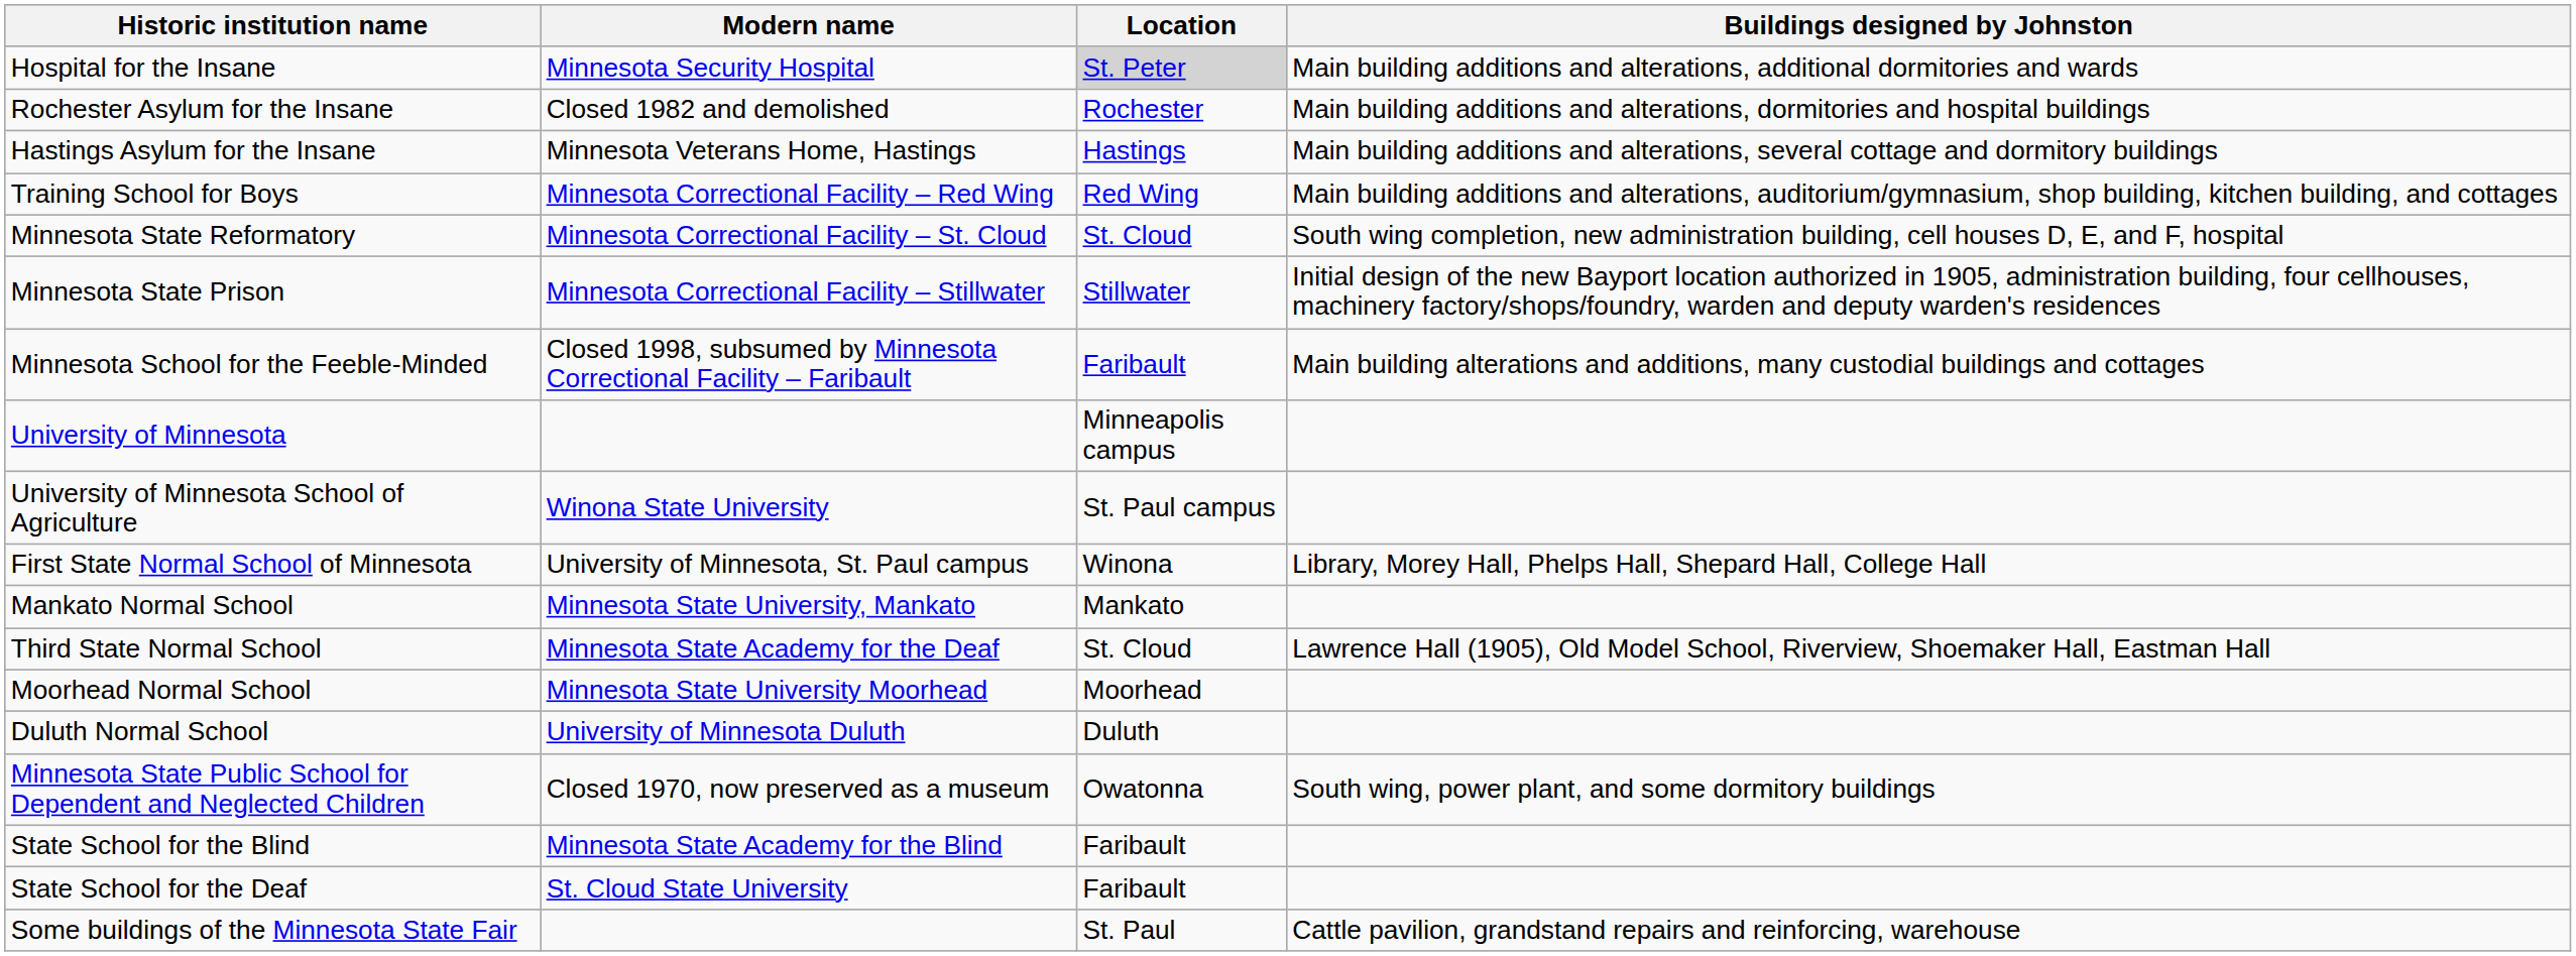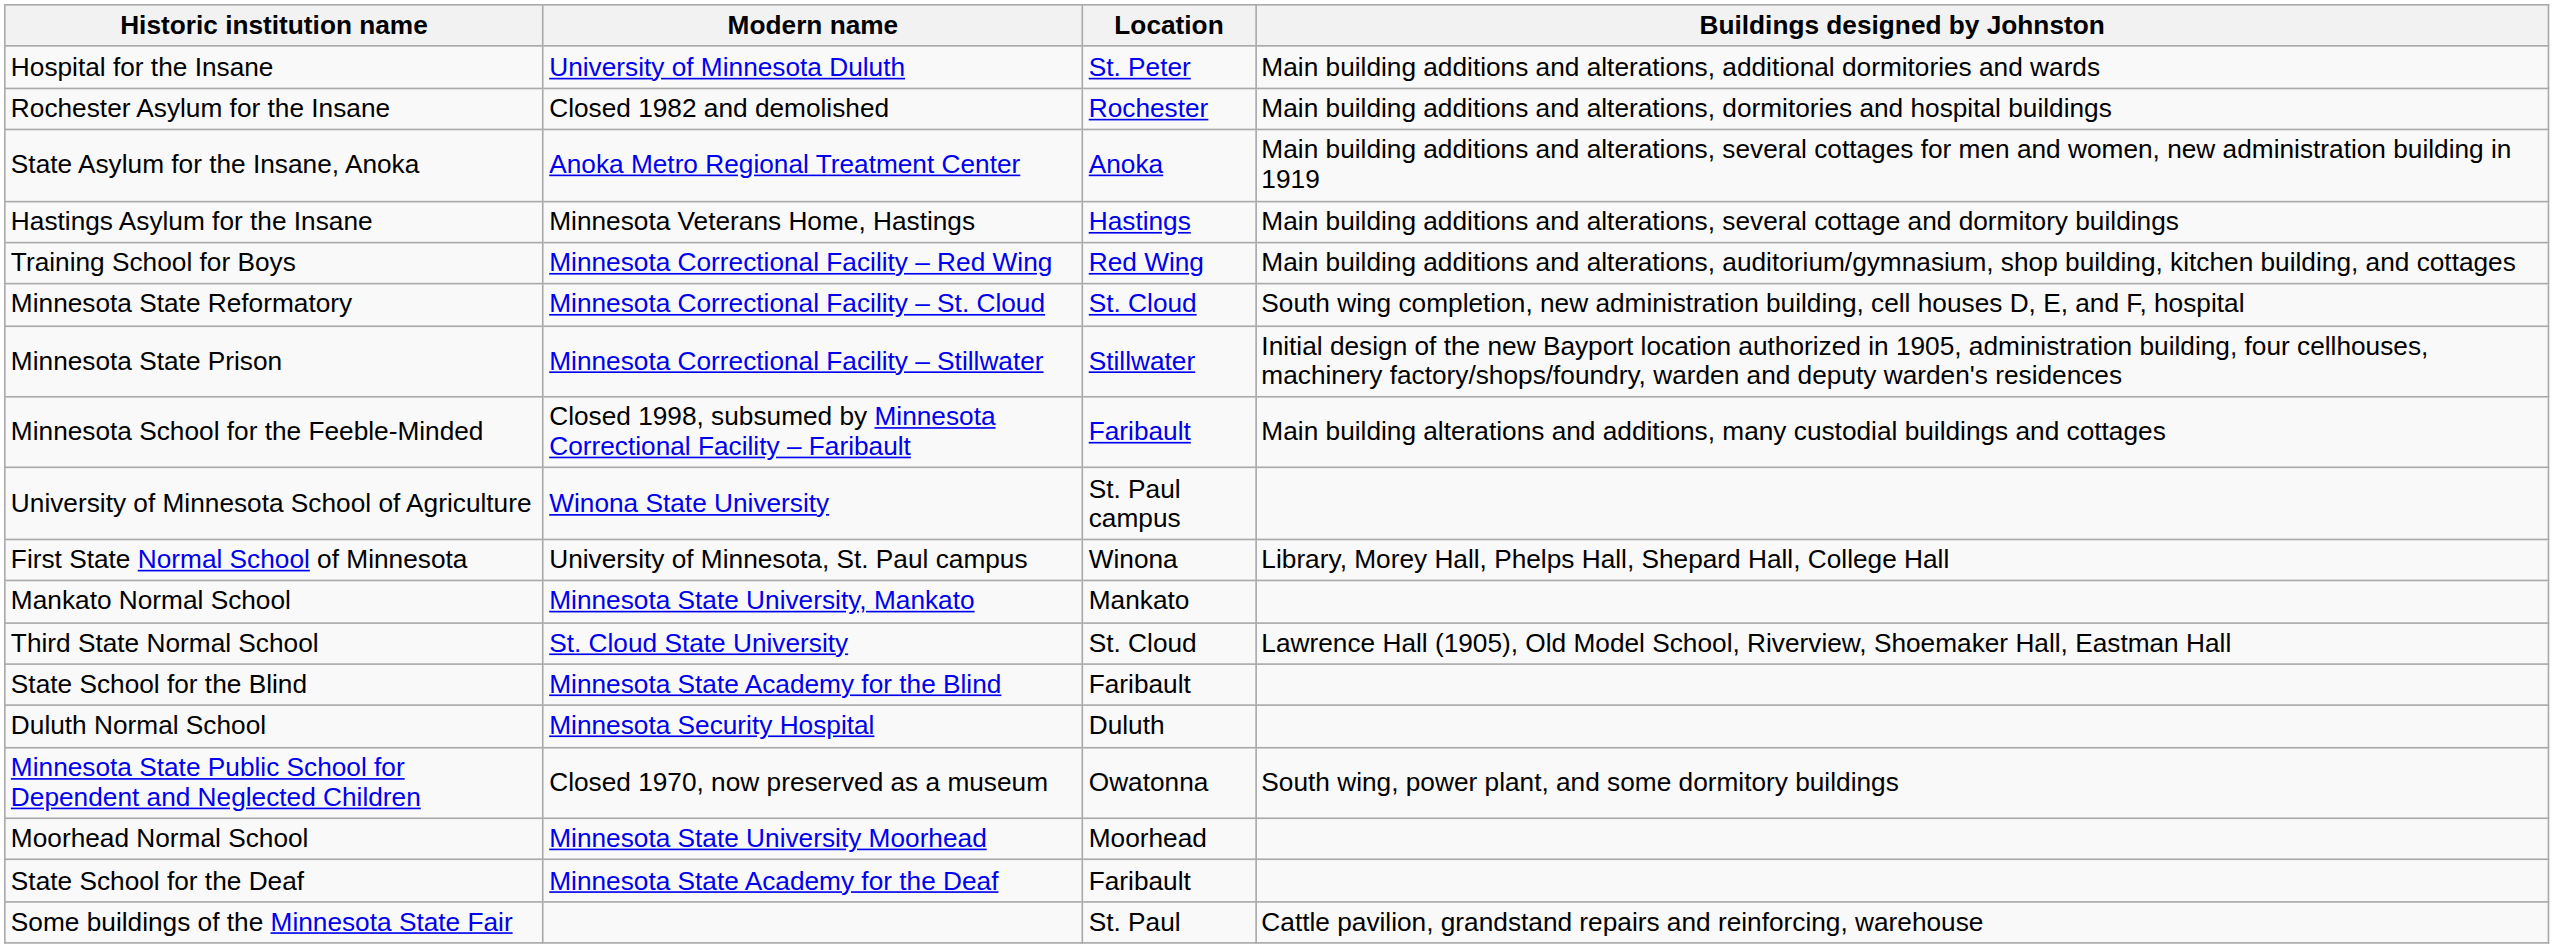 <table class="wikitable sortable" style="width:98%">
 <tr>
 <th>Historic institution name</th>
 <th>Modern name</th>
 <th>Location</th>
 <th>Buildings designed by Johnston</th>
 </tr>
 <tr>
 <td>Hospital for the Insane</td>
-<td><a href='#'>Minnesota Security Hospital</a></td>
-<td style="background: lightgrey;"><a href='#'>St. Peter</a></td>
+<td><a href='#'>University of Minnesota Duluth</a></td>
+<td><a href='#'>St. Peter</a></td>
 <td>Main building additions and alterations, additional dormitories and wards</td>
 </tr>
 <tr>
 <td>Rochester Asylum for the Insane</td>
 <td>Closed 1982 and demolished</td>
 <td><a href='#'>Rochester</a></td>
 <td>Main building additions and alterations, dormitories and hospital buildings</td>
+</tr>
+<tr>
+<td>State Asylum for the Insane, Anoka</td>
+<td><a href='#'>Anoka Metro Regional Treatment Center</a></td>
+<td><a href='#'>Anoka</a></td>
+<td>Main building additions and alterations, several cottages for men and women, new administration building in 1919</td>
 </tr>
 <tr>
 <td>Hastings Asylum for the Insane</td>
 <td>Minnesota Veterans Home, Hastings</td>
 <td><a href='#'>Hastings</a></td>
 <td>Main building additions and alterations, several cottage and dormitory buildings</td>
 </tr>
 <tr>
 <td>Training School for Boys</td>
 <td><a href='#'>Minnesota Correctional Facility – Red Wing</a></td>
 <td><a href='#'>Red Wing</a></td>
 <td>Main building additions and alterations, auditorium/gymnasium, shop building, kitchen building, and cottages</td>
 </tr>
 <tr>
 <td>Minnesota State Reformatory</td>
 <td><a href='#'>Minnesota Correctional Facility – St. Cloud</a></td>
 <td><a href='#'>St. Cloud</a></td>
 <td>South wing completion, new administration building, cell houses D, E, and F, hospital</td>
 </tr>
 <tr>
 <td>Minnesota State Prison</td>
 <td><a href='#'>Minnesota Correctional Facility – Stillwater</a></td>
 <td><a href='#'>Stillwater</a></td>
 <td>Initial design of the new Bayport location authorized in 1905, administration building, four cellhouses, machinery factory/shops/foundry, warden and deputy warden's residences</td>
 </tr>
 <tr>
 <td>Minnesota School for the Feeble-Minded</td>
 <td>Closed 1998, subsumed by <a href='#'>Minnesota Correctional Facility – Faribault</a></td>
 <td><a href='#'>Faribault</a></td>
 <td>Main building alterations and additions, many custodial buildings and cottages</td>
 </tr>
 <tr>
-<td><a href='#'>University of Minnesota</a></td>
-<td></td>
-<td>Minneapolis campus</td>
-<td><br></td>
-</tr>
-<tr>
 <td>University of Minnesota School of Agriculture</td>
 <td><a href='#'>Winona State University</a></td>
 <td>St. Paul campus</td>
 <td><br></td>
 </tr>
 <tr>
 <td>First State <a href='#'>Normal School</a> of Minnesota</td>
 <td>University of Minnesota, St. Paul campus</td>
 <td>Winona</td>
 <td>Library, Morey Hall, Phelps Hall, Shepard Hall, College Hall</td>
 </tr>
 <tr>
 <td>Mankato Normal School</td>
 <td><a href='#'>Minnesota State University, Mankato</a></td>
 <td>Mankato</td>
 <td></td>
 </tr>
 <tr>
 <td>Third State Normal School</td>
-<td><a href='#'>Minnesota State Academy for the Deaf</a></td>
+<td><a href='#'>St. Cloud State University</a></td>
 <td>St. Cloud</td>
 <td>Lawrence Hall (1905), Old Model School, Riverview, Shoemaker Hall, Eastman Hall</td>
 </tr>
 <tr>
-<td>Moorhead Normal School</td>
-<td><a href='#'>Minnesota State University Moorhead</a></td>
-<td>Moorhead</td>
+<td>State School for the Blind</td>
+<td><a href='#'>Minnesota State Academy for the Blind</a></td>
+<td>Faribault</td>
 <td></td>
 </tr>
 <tr>
 <td>Duluth Normal School</td>
-<td><a href='#'>University of Minnesota Duluth</a></td>
+<td><a href='#'>Minnesota Security Hospital</a></td>
 <td>Duluth</td>
 <td></td>
 </tr>
 <tr>
 <td><a href='#'>Minnesota State Public School for Dependent and Neglected Children</a></td>
 <td>Closed 1970, now preserved as a museum</td>
 <td>Owatonna</td>
 <td>South wing, power plant, and some dormitory buildings</td>
 </tr>
 <tr>
-<td>State School for the Blind</td>
-<td><a href='#'>Minnesota State Academy for the Blind</a></td>
-<td>Faribault</td>
+<td>Moorhead Normal School</td>
+<td><a href='#'>Minnesota State University Moorhead</a></td>
+<td>Moorhead</td>
 <td></td>
 </tr>
 <tr>
 <td>State School for the Deaf</td>
-<td><a href='#'>St. Cloud State University</a></td>
+<td><a href='#'>Minnesota State Academy for the Deaf</a></td>
 <td>Faribault</td>
 <td></td>
 </tr>
 <tr>
 <td>Some buildings of the <a href='#'>Minnesota State Fair</a></td>
 <td></td>
 <td>St. Paul</td>
 <td>Cattle pavilion, grandstand repairs and reinforcing, warehouse</td>
 </tr>
 </table>
